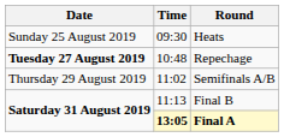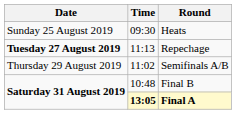 <table class="wikitable">
 <tr>
 <th>Date</th>
 <th>Time</th>
 <th>Round</th>
 </tr>
 <tr>
 <td>Sunday 25 August 2019</td>
 <td>09:30</td>
 <td>Heats</td>
 </tr>
 <tr>
 <td><strong>Tuesday 27 August 2019</strong></td>
-<td>10:48</td>
+<td>11:13</td>
 <td>Repechage</td>
 </tr>
 <tr>
 <td>Thursday 29 August 2019</td>
 <td>11:02</td>
 <td>Semifinals A/B</td>
 </tr>
 <tr>
 <td rowspan=2><strong>Saturday 31 August 2019</strong></td>
-<td>11:13</td>
+<td>10:48</td>
 <td>Final B</td>
 </tr>
 <tr>
 <td style=background:lemonchiffon><strong>13:05</strong></td>
 <td style=background:lemonchiffon><strong>Final A</strong></td>
 </tr>
 </table>
